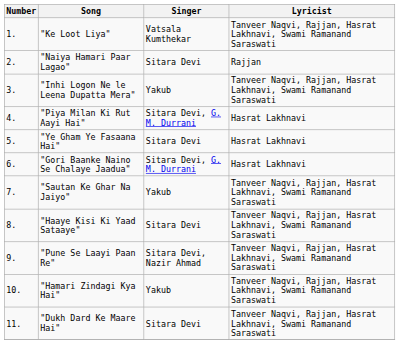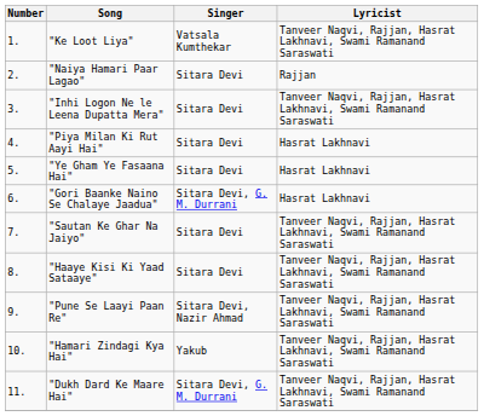 <table class="wikitable">
 <tr>
 <th>Number</th>
 <th>Song</th>
 <th>Singer</th>
 <th>Lyricist</th>
 </tr>
 <tr>
 <td>1.</td>
 <td>"Ke Loot Liya"</td>
 <td>Vatsala Kumthekar</td>
 <td>Tanveer Naqvi, Rajjan, Hasrat Lakhnavi, Swami Ramanand Saraswati</td>
 </tr>
 <tr>
 <td>2.</td>
 <td>"Naiya Hamari Paar Lagao"</td>
 <td>Sitara Devi</td>
 <td>Rajjan</td>
 </tr>
 <tr>
 <td>3.</td>
 <td>"Inhi Logon Ne le Leena Dupatta Mera"</td>
-<td>Yakub</td>
+<td>Sitara Devi</td>
 <td>Tanveer Naqvi, Rajjan, Hasrat Lakhnavi, Swami Ramanand Saraswati</td>
 </tr>
 <tr>
 <td>4.</td>
 <td>"Piya Milan Ki Rut Aayi Hai"</td>
-<td>Sitara Devi, <a href='#'>G. M. Durrani</a></td>
+<td>Sitara Devi</td>
 <td>Hasrat Lakhnavi</td>
 </tr>
 <tr>
 <td>5.</td>
 <td>"Ye Gham Ye Fasaana Hai"</td>
 <td>Sitara Devi</td>
 <td>Hasrat Lakhnavi</td>
 </tr>
 <tr>
 <td>6.</td>
 <td>"Gori Baanke Naino Se Chalaye Jaadua"</td>
 <td>Sitara Devi, <a href='#'>G. M. Durrani</a></td>
 <td>Hasrat Lakhnavi</td>
 </tr>
 <tr>
 <td>7.</td>
 <td>"Sautan Ke Ghar Na Jaiyo"</td>
-<td>Yakub</td>
+<td>Sitara Devi</td>
 <td>Tanveer Naqvi, Rajjan, Hasrat Lakhnavi, Swami Ramanand Saraswati</td>
 </tr>
 <tr>
 <td>8.</td>
 <td>"Haaye Kisi Ki Yaad Sataaye"</td>
 <td>Sitara Devi</td>
 <td>Tanveer Naqvi, Rajjan, Hasrat Lakhnavi, Swami Ramanand Saraswati</td>
 </tr>
 <tr>
 <td>9.</td>
 <td>"Pune Se Laayi Paan Re"</td>
 <td>Sitara Devi, Nazir Ahmad</td>
 <td>Tanveer Naqvi, Rajjan, Hasrat Lakhnavi, Swami Ramanand Saraswati</td>
 </tr>
 <tr>
 <td>10.</td>
 <td>"Hamari Zindagi Kya Hai"</td>
 <td>Yakub</td>
 <td>Tanveer Naqvi, Rajjan, Hasrat Lakhnavi, Swami Ramanand Saraswati</td>
 </tr>
 <tr>
 <td>11.</td>
 <td>"Dukh Dard Ke Maare Hai"</td>
-<td>Sitara Devi</td>
+<td>Sitara Devi, <a href='#'>G. M. Durrani</a></td>
 <td>Tanveer Naqvi, Rajjan, Hasrat Lakhnavi, Swami Ramanand Saraswati</td>
 </tr>
 <tr>
 </tr>
 </table>
